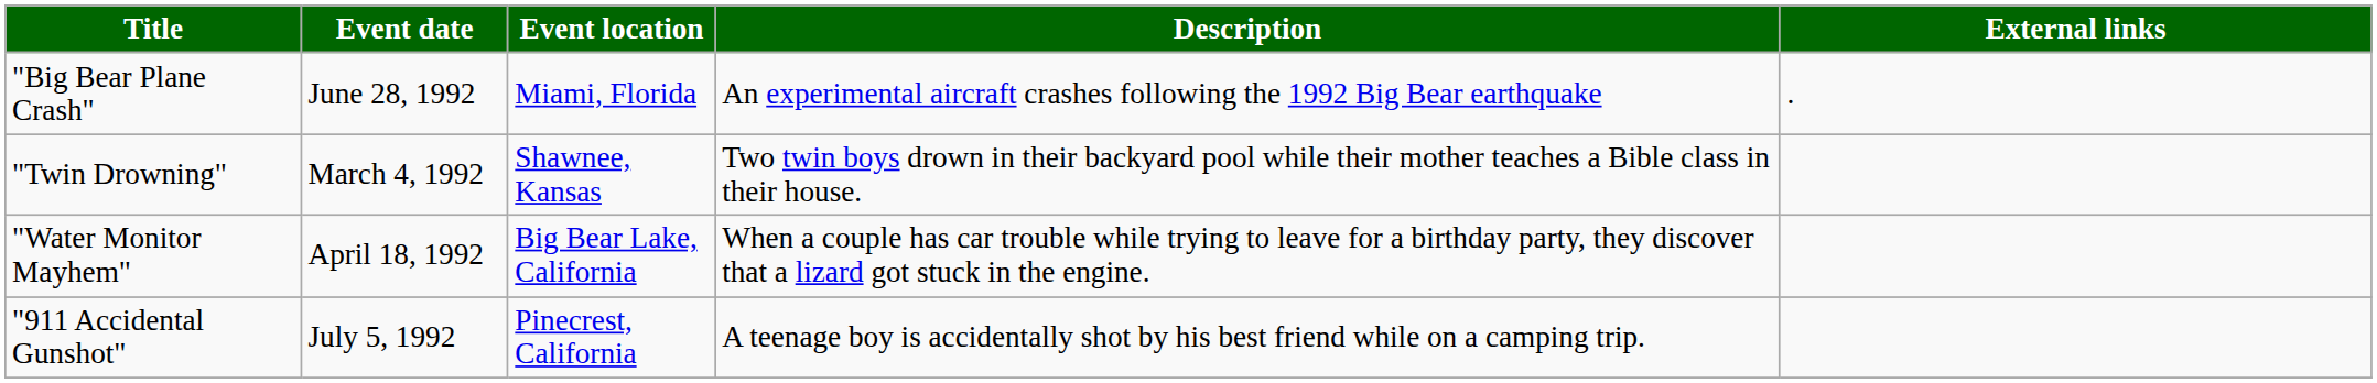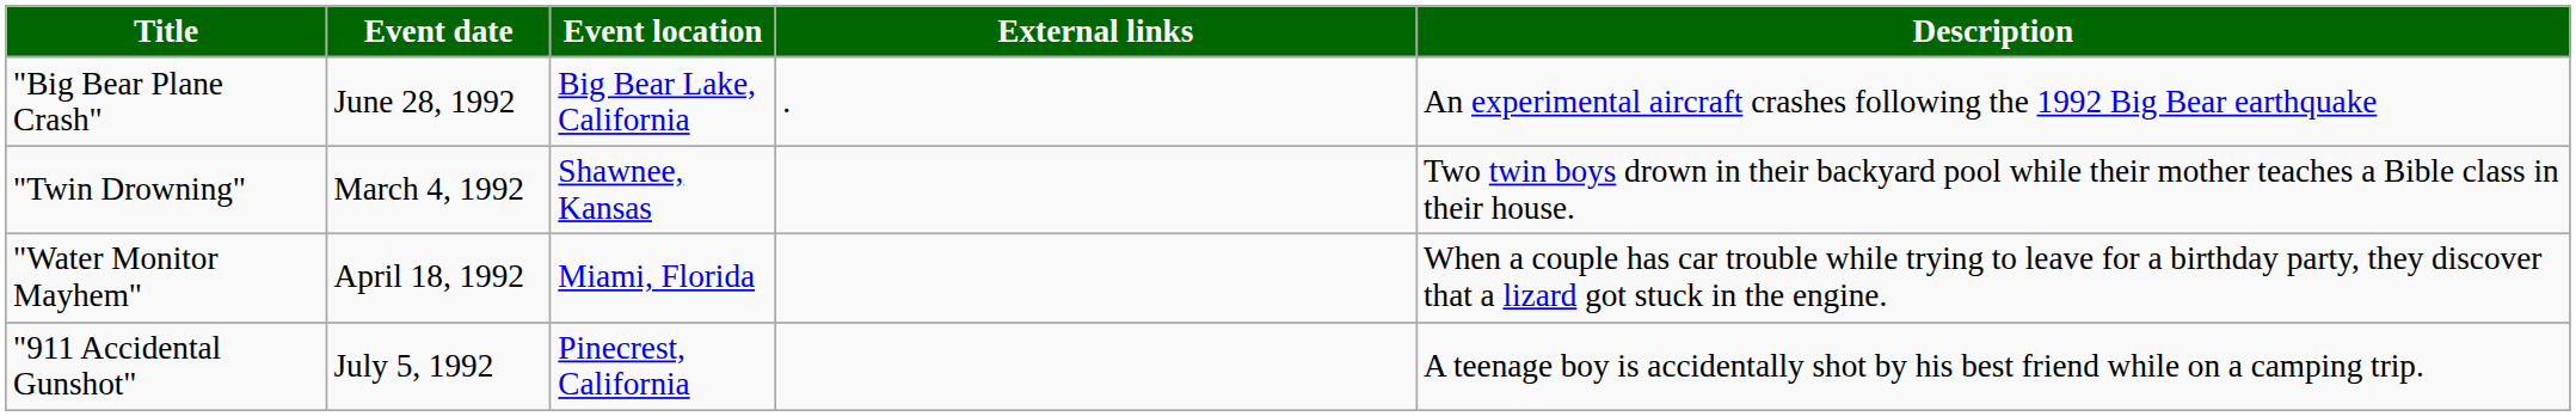 <table class="wikitable" style="width: 100%;">
 <tr>
 <th style="background: #006600; color: #FFFFFF; width: 10%;">Title</th>
 <th style="background: #006600; color: #FFFFFF; width: 7%;">Event date</th>
 <th style="background: #006600; color: #FFFFFF; width: 7%;">Event location</th>
+<th style="background: #006600; color: #FFFFFF; width: 20%;">External links</th>
 <th style="background: #006600; color: #FFFFFF; width: 36%;">Description</th>
-<th style="background: #006600; color: #FFFFFF; width: 20%;">External links</th>
 </tr>
 <tr>
 <td>"Big Bear Plane Crash"</td>
 <td>June 28, 1992</td>
-<td><a href='#'>Miami, Florida</a></td>
+<td><a href='#'>Big Bear Lake, California</a></td>
+<td>.</td>
 <td>An <a href='#'>experimental aircraft</a> crashes following the <a href='#'>1992 Big Bear earthquake</a></td>
-<td>.</td>
 </tr>
 <tr>
 <td>"Twin Drowning"</td>
 <td>March 4, 1992</td>
 <td><a href='#'>Shawnee, Kansas</a></td>
+<td></td>
 <td>Two <a href='#'>twin boys</a> drown in their backyard pool while their mother teaches a Bible class in their house.</td>
-<td></td>
 </tr>
 <tr>
 <td>"Water Monitor Mayhem"</td>
 <td>April 18, 1992</td>
-<td><a href='#'>Big Bear Lake, California</a></td>
+<td><a href='#'>Miami, Florida</a></td>
+<td></td>
 <td>When a couple has car trouble while trying to leave for a birthday party, they discover that a <a href='#'>lizard</a> got stuck in the engine.</td>
-<td></td>
 </tr>
 <tr>
 <td>"911 Accidental Gunshot"</td>
 <td>July 5, 1992</td>
 <td><a href='#'>Pinecrest, California</a></td>
+<td></td>
 <td>A teenage boy is accidentally shot by his best friend while on a camping trip.</td>
-<td></td>
 </tr>
 </table>
